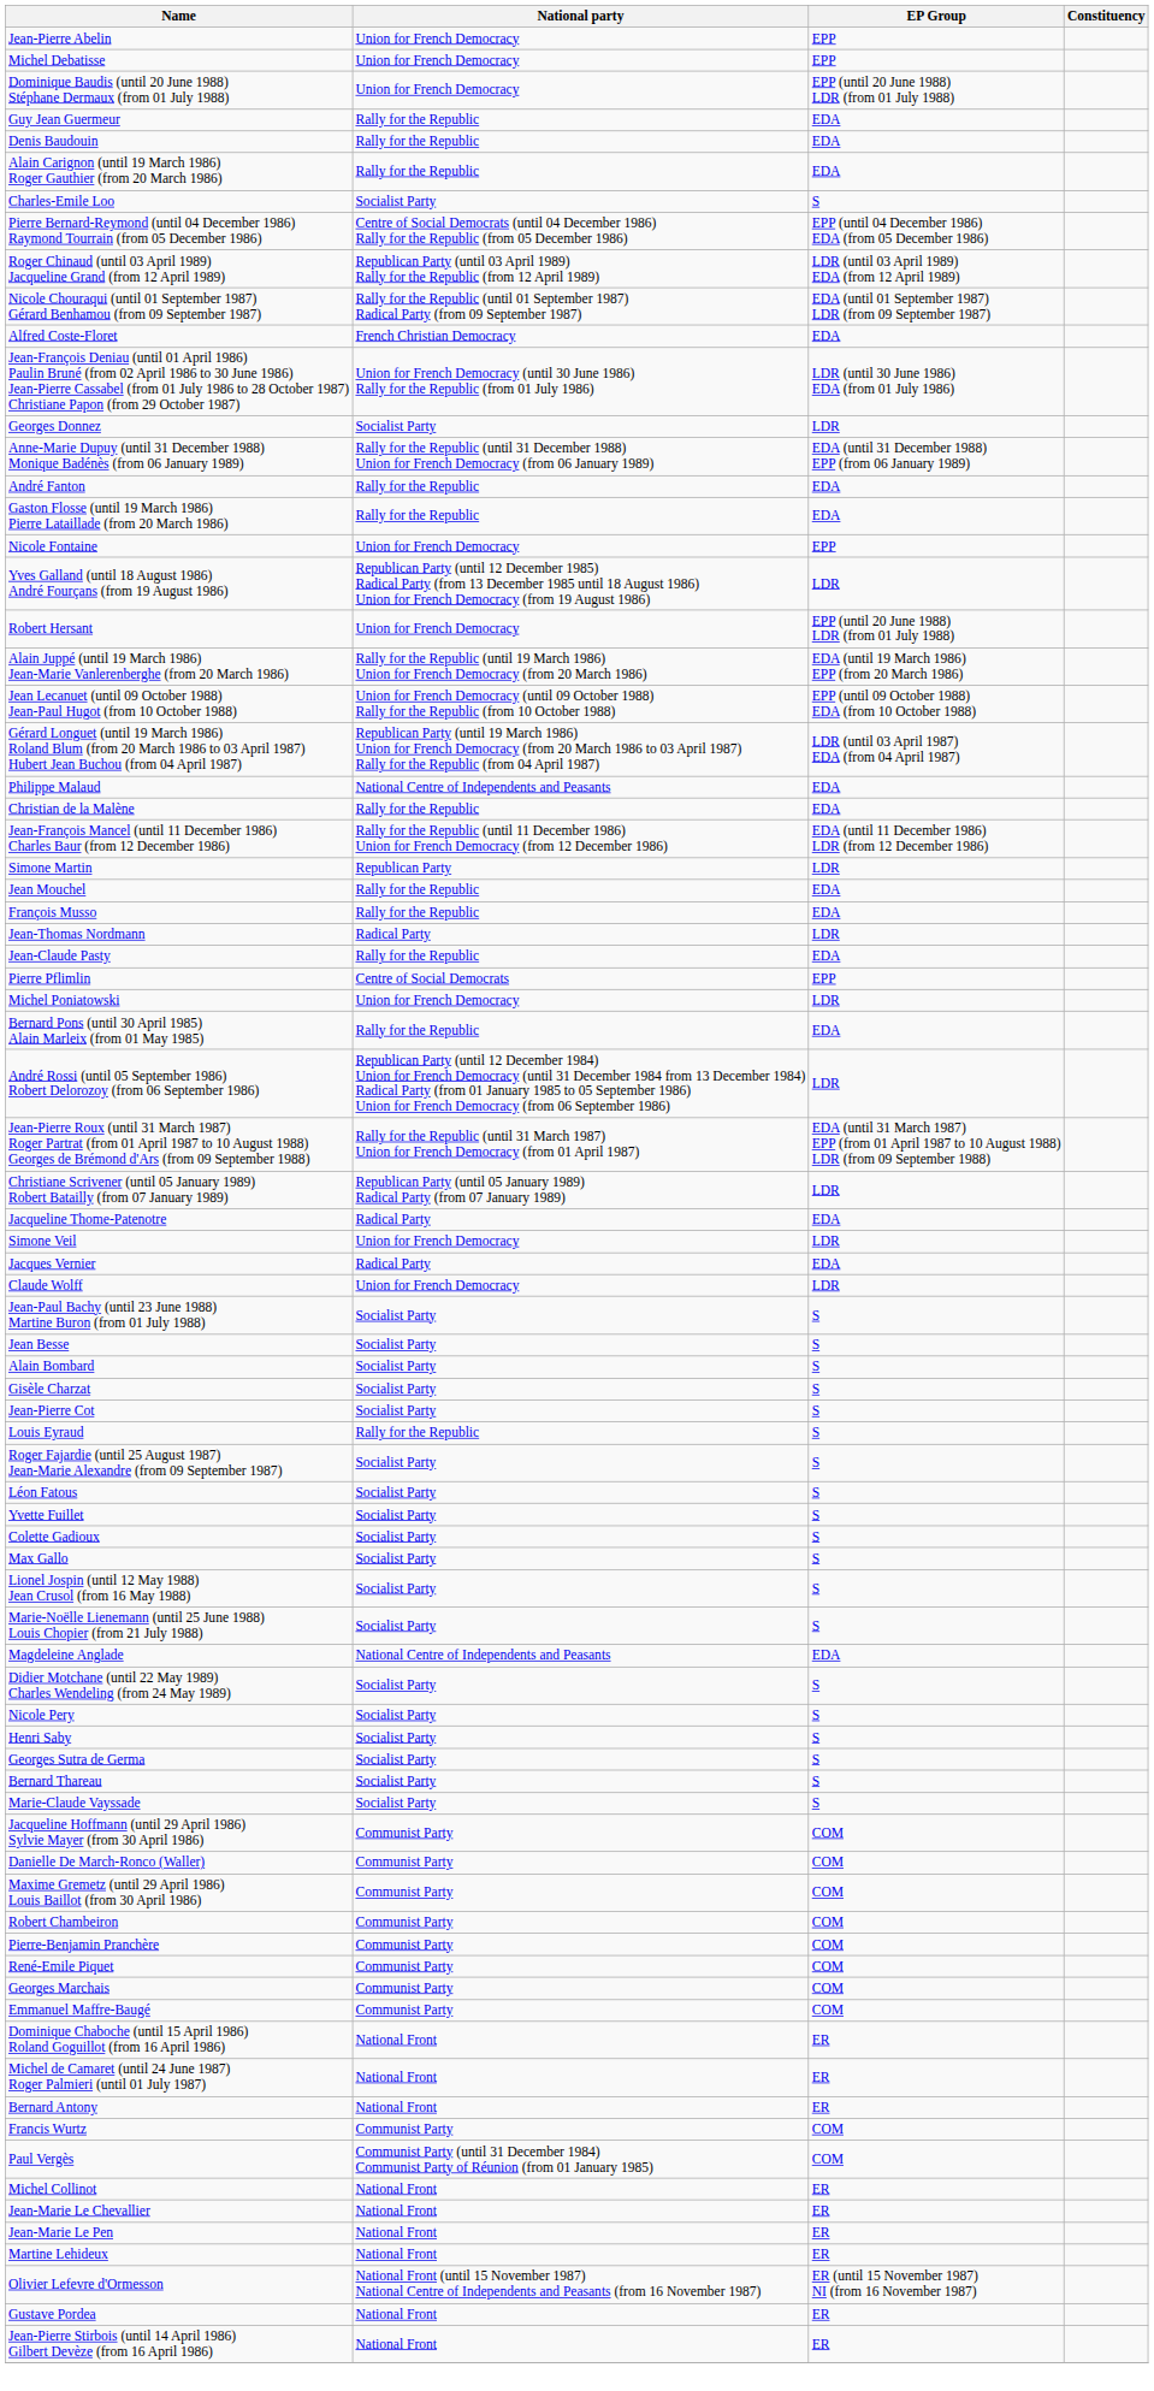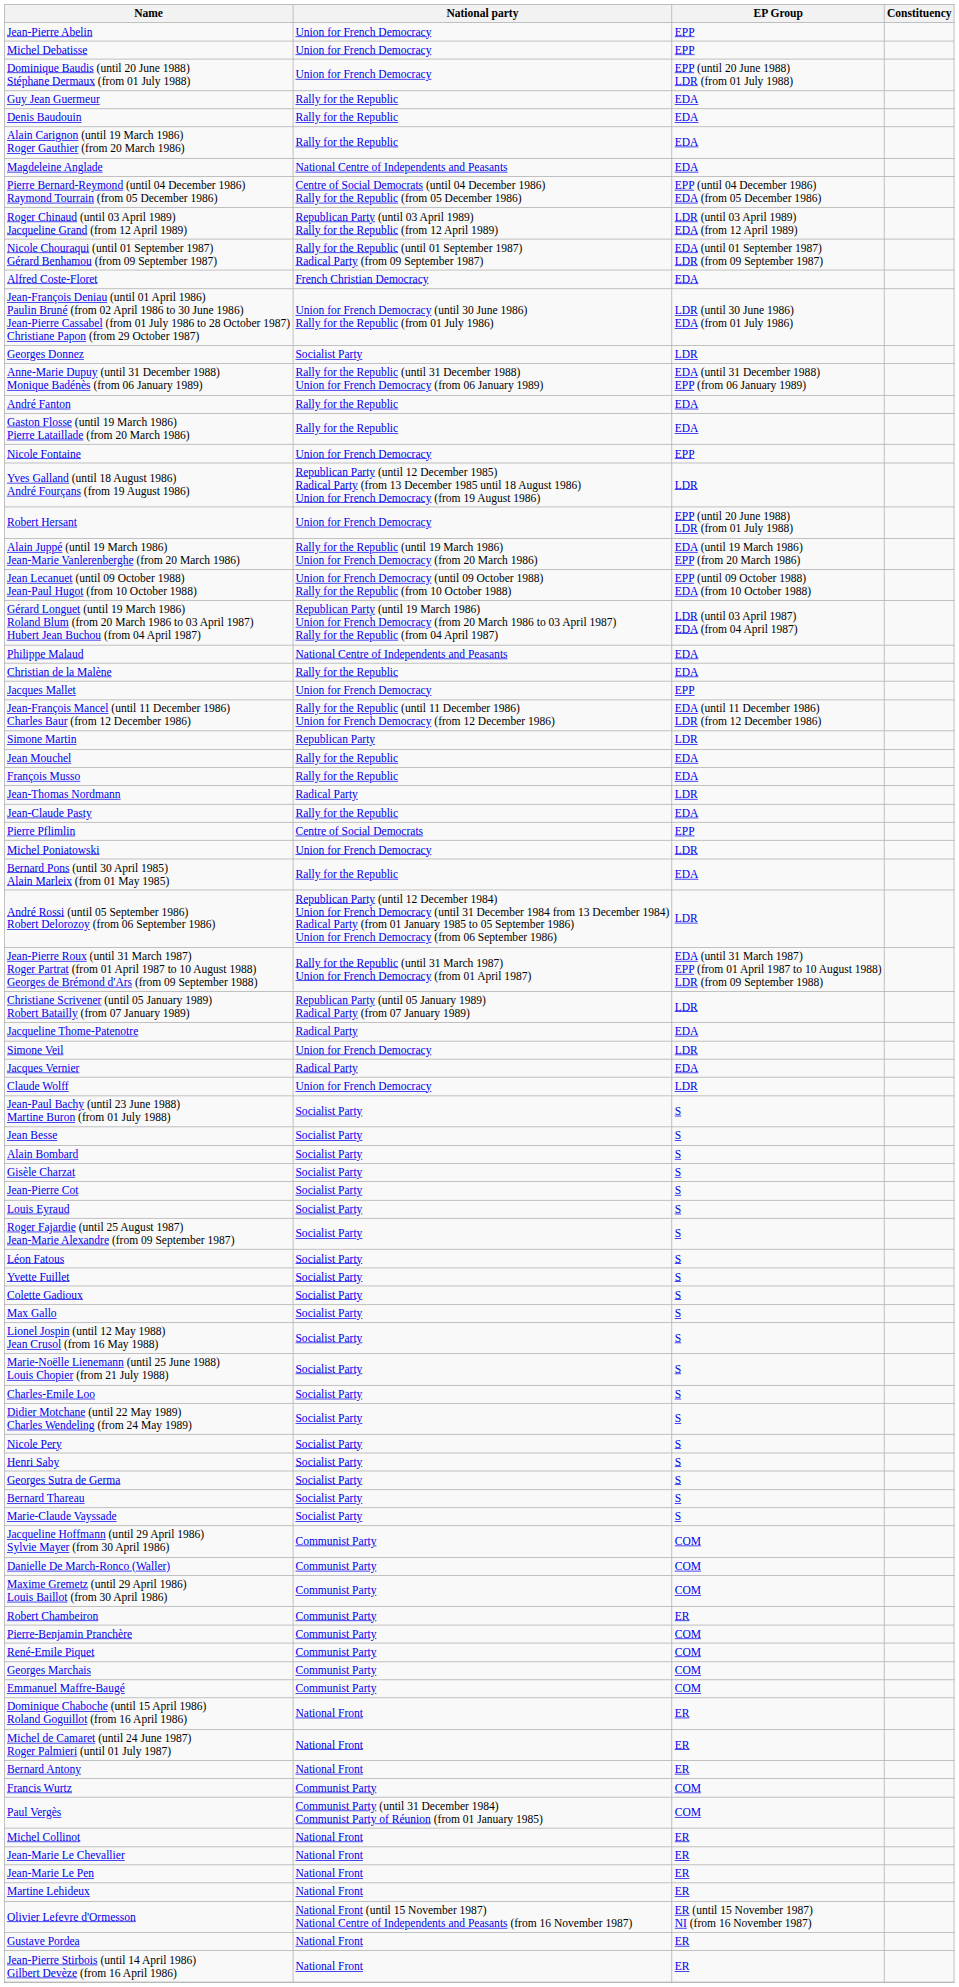 <table class="sortable wikitable">
 <tr>
 <th>Name</th>
 <th>National party</th>
 <th>EP Group</th>
 <th>Constituency</th>
 </tr>
 <tr>
 <td><a href='#'>Jean-Pierre Abelin</a></td>
 <td> <a href='#'>Union for French Democracy</a></td>
 <td> <a href='#'>EPP</a></td>
 <td></td>
 </tr>
 <tr>
 <td><a href='#'>Michel Debatisse</a></td>
 <td> <a href='#'>Union for French Democracy</a></td>
 <td> <a href='#'>EPP</a></td>
 <td></td>
 </tr>
 <tr>
 <td><a href='#'>Dominique Baudis</a> (until 20 June 1988)<br><a href='#'>Stéphane Dermaux</a> (from 01 July 1988)</td>
 <td> <a href='#'>Union for French Democracy</a></td>
 <td> <a href='#'>EPP</a> (until 20 June 1988)<br> <a href='#'>LDR</a> (from 01 July 1988)</td>
 <td></td>
 </tr>
 <tr>
 <td><a href='#'>Guy Jean Guermeur</a></td>
 <td> <a href='#'>Rally for the Republic</a></td>
 <td> <a href='#'>EDA</a></td>
 <td></td>
 </tr>
 <tr>
 <td><a href='#'>Denis Baudouin</a></td>
 <td> <a href='#'>Rally for the Republic</a></td>
 <td> <a href='#'>EDA</a></td>
 <td></td>
 </tr>
 <tr>
 <td><a href='#'>Alain Carignon</a> (until 19 March 1986)<br><a href='#'>Roger Gauthier</a> (from 20 March 1986)</td>
 <td> <a href='#'>Rally for the Republic</a></td>
 <td> <a href='#'>EDA</a></td>
 <td></td>
 </tr>
 <tr>
-<td><a href='#'>Charles-Emile Loo</a></td>
-<td> <a href='#'>Socialist Party</a></td>
-<td> <a href='#'>S</a></td>
+<td><a href='#'>Magdeleine Anglade</a></td>
+<td> <a href='#'>National Centre of Independents and Peasants</a></td>
+<td> <a href='#'>EDA</a></td>
 <td></td>
 </tr>
 <tr>
 <td><a href='#'>Pierre Bernard-Reymond</a> (until 04 December 1986)<br><a href='#'>Raymond Tourrain</a> (from 05 December 1986)</td>
 <td> <a href='#'>Centre of Social Democrats</a> (until 04 December 1986)<br> <a href='#'>Rally for the Republic</a> (from 05 December 1986)</td>
 <td> <a href='#'>EPP</a> (until 04 December 1986)<br> <a href='#'>EDA</a> (from 05 December 1986)</td>
 <td></td>
 </tr>
 <tr>
 <td><a href='#'>Roger Chinaud</a> (until 03 April 1989)<br><a href='#'>Jacqueline Grand</a> (from 12 April 1989)</td>
 <td> <a href='#'>Republican Party</a> (until 03 April 1989)<br> <a href='#'>Rally for the Republic</a> (from 12 April 1989)</td>
 <td> <a href='#'>LDR</a> (until 03 April 1989)<br> <a href='#'>EDA</a> (from 12 April 1989)</td>
 <td></td>
 </tr>
 <tr>
 <td><a href='#'>Nicole Chouraqui</a> (until 01 September 1987)<br><a href='#'>Gérard Benhamou</a> (from 09 September 1987)</td>
 <td> <a href='#'>Rally for the Republic</a> (until 01 September 1987)<br> <a href='#'>Radical Party</a> (from 09 September 1987)</td>
 <td> <a href='#'>EDA</a> (until 01 September 1987)<br> <a href='#'>LDR</a> (from 09 September 1987)</td>
 <td></td>
 </tr>
 <tr>
 <td><a href='#'>Alfred Coste-Floret</a></td>
 <td> <a href='#'>French Christian Democracy</a></td>
 <td> <a href='#'>EDA</a></td>
 <td></td>
 </tr>
 <tr>
 <td><a href='#'>Jean-François Deniau</a> (until 01 April 1986)<br><a href='#'>Paulin Bruné</a> (from 02 April 1986 to 30 June 1986)<br><a href='#'>Jean-Pierre Cassabel</a> (from 01 July 1986 to 28 October 1987)<br><a href='#'>Christiane Papon</a> (from 29 October 1987)</td>
 <td> <a href='#'>Union for French Democracy</a> (until 30 June 1986)<br> <a href='#'>Rally for the Republic</a> (from 01 July 1986)</td>
 <td> <a href='#'>LDR</a> (until 30 June 1986)<br> <a href='#'>EDA</a> (from 01 July 1986)</td>
 <td></td>
 </tr>
 <tr>
 <td><a href='#'>Georges Donnez</a></td>
 <td> <a href='#'>Socialist Party</a></td>
 <td> <a href='#'>LDR</a></td>
 <td></td>
 </tr>
 <tr>
 <td><a href='#'>Anne-Marie Dupuy</a> (until 31 December 1988)<br><a href='#'>Monique Badénès</a> (from 06 January 1989)</td>
 <td> <a href='#'>Rally for the Republic</a> (until 31 December 1988)<br> <a href='#'>Union for French Democracy</a> (from 06 January 1989)</td>
 <td> <a href='#'>EDA</a> (until 31 December 1988)<br> <a href='#'>EPP</a> (from 06 January 1989)</td>
 <td></td>
 </tr>
 <tr>
 <td><a href='#'>André Fanton</a></td>
 <td> <a href='#'>Rally for the Republic</a></td>
 <td> <a href='#'>EDA</a></td>
 <td></td>
 </tr>
 <tr>
 <td><a href='#'>Gaston Flosse</a> (until 19 March 1986)<br><a href='#'>Pierre Lataillade</a> (from 20 March 1986)</td>
 <td> <a href='#'>Rally for the Republic</a></td>
 <td> <a href='#'>EDA</a></td>
 <td></td>
 </tr>
 <tr>
 <td><a href='#'>Nicole Fontaine</a></td>
 <td> <a href='#'>Union for French Democracy</a></td>
 <td> <a href='#'>EPP</a></td>
 <td></td>
 </tr>
 <tr>
 <td><a href='#'>Yves Galland</a> (until 18 August 1986)<br><a href='#'>André Fourçans</a> (from 19 August 1986)</td>
 <td> <a href='#'>Republican Party</a> (until 12 December 1985)<br> <a href='#'>Radical Party</a> (from 13 December 1985 until 18 August 1986)<br> <a href='#'>Union for French Democracy</a> (from 19 August 1986)</td>
 <td> <a href='#'>LDR</a></td>
 <td></td>
 </tr>
 <tr>
 <td><a href='#'>Robert Hersant</a></td>
 <td> <a href='#'>Union for French Democracy</a></td>
 <td> <a href='#'>EPP</a> (until 20 June 1988)<br> <a href='#'>LDR</a> (from 01 July 1988)</td>
 <td></td>
 </tr>
 <tr>
 <td><a href='#'>Alain Juppé</a> (until 19 March 1986)<br><a href='#'>Jean-Marie Vanlerenberghe</a> (from 20 March 1986)</td>
 <td> <a href='#'>Rally for the Republic</a> (until 19 March 1986)<br> <a href='#'>Union for French Democracy</a> (from 20 March 1986)</td>
 <td> <a href='#'>EDA</a> (until 19 March 1986)<br> <a href='#'>EPP</a> (from 20 March 1986)</td>
 <td></td>
 </tr>
 <tr>
 <td><a href='#'>Jean Lecanuet</a> (until 09 October 1988)<br><a href='#'>Jean-Paul Hugot</a> (from 10 October 1988)</td>
 <td> <a href='#'>Union for French Democracy</a> (until 09 October 1988)<br> <a href='#'>Rally for the Republic</a> (from 10 October 1988)</td>
 <td> <a href='#'>EPP</a> (until 09 October 1988)<br> <a href='#'>EDA</a> (from 10 October 1988)</td>
 <td></td>
 </tr>
 <tr>
 <td><a href='#'>Gérard Longuet</a> (until 19 March 1986)<br><a href='#'>Roland Blum</a> (from 20 March 1986 to 03 April 1987)<br><a href='#'>Hubert Jean Buchou</a> (from 04 April 1987)</td>
 <td> <a href='#'>Republican Party</a> (until 19 March 1986)<br> <a href='#'>Union for French Democracy</a> (from 20 March 1986 to 03 April 1987)<br> <a href='#'>Rally for the Republic</a> (from 04 April 1987)</td>
 <td> <a href='#'>LDR</a> (until 03 April 1987)<br> <a href='#'>EDA</a> (from 04 April 1987)</td>
 <td></td>
 </tr>
 <tr>
 <td><a href='#'>Philippe Malaud</a></td>
 <td> <a href='#'>National Centre of Independents and Peasants</a></td>
 <td> <a href='#'>EDA</a></td>
 <td></td>
 </tr>
 <tr>
 <td><a href='#'>Christian de la Malène</a></td>
 <td> <a href='#'>Rally for the Republic</a></td>
 <td> <a href='#'>EDA</a></td>
+<td></td>
+</tr>
+<tr>
+<td><a href='#'>Jacques Mallet</a></td>
+<td> <a href='#'>Union for French Democracy</a></td>
+<td> <a href='#'>EPP</a></td>
 <td></td>
 </tr>
 <tr>
 <td><a href='#'>Jean-François Mancel</a> (until 11 December 1986)<br><a href='#'>Charles Baur</a> (from 12 December 1986)</td>
 <td> <a href='#'>Rally for the Republic</a> (until 11 December 1986)<br> <a href='#'>Union for French Democracy</a> (from 12 December 1986)</td>
 <td> <a href='#'>EDA</a> (until 11 December 1986)<br> <a href='#'>LDR</a> (from 12 December 1986)</td>
 <td></td>
 </tr>
 <tr>
 <td><a href='#'>Simone Martin</a></td>
 <td> <a href='#'>Republican Party</a></td>
 <td> <a href='#'>LDR</a></td>
 <td></td>
 </tr>
 <tr>
 <td><a href='#'>Jean Mouchel</a></td>
 <td> <a href='#'>Rally for the Republic</a></td>
 <td> <a href='#'>EDA</a></td>
 <td></td>
 </tr>
 <tr>
 <td><a href='#'>François Musso</a></td>
 <td> <a href='#'>Rally for the Republic</a></td>
 <td> <a href='#'>EDA</a></td>
 <td></td>
 </tr>
 <tr>
 <td><a href='#'>Jean-Thomas Nordmann</a></td>
 <td> <a href='#'>Radical Party</a></td>
 <td> <a href='#'>LDR</a></td>
 <td></td>
 </tr>
 <tr>
 <td><a href='#'>Jean-Claude Pasty</a></td>
 <td> <a href='#'>Rally for the Republic</a></td>
 <td> <a href='#'>EDA</a></td>
 <td></td>
 </tr>
 <tr>
 <td><a href='#'>Pierre Pflimlin</a></td>
 <td> <a href='#'>Centre of Social Democrats</a></td>
 <td> <a href='#'>EPP</a></td>
 <td></td>
 </tr>
 <tr>
 <td><a href='#'>Michel Poniatowski</a></td>
 <td> <a href='#'>Union for French Democracy</a></td>
 <td> <a href='#'>LDR</a></td>
 <td></td>
 </tr>
 <tr>
 <td><a href='#'>Bernard Pons</a> (until 30 April 1985)<br><a href='#'>Alain Marleix</a> (from 01 May 1985)</td>
 <td> <a href='#'>Rally for the Republic</a></td>
 <td> <a href='#'>EDA</a></td>
 <td></td>
 </tr>
 <tr>
 <td><a href='#'>André Rossi</a> (until 05 September 1986)<br><a href='#'>Robert Delorozoy</a> (from 06 September 1986)</td>
 <td> <a href='#'>Republican Party</a> (until 12 December 1984)<br> <a href='#'>Union for French Democracy</a> (until 31 December 1984 from 13 December 1984)<br> <a href='#'>Radical Party</a> (from 01 January 1985 to 05 September 1986)<br> <a href='#'>Union for French Democracy</a> (from 06 September 1986)</td>
 <td> <a href='#'>LDR</a></td>
 <td></td>
 </tr>
 <tr>
 <td><a href='#'>Jean-Pierre Roux</a> (until 31 March 1987)<br><a href='#'>Roger Partrat</a> (from 01 April 1987 to 10 August 1988)<br><a href='#'>Georges de Brémond d'Ars</a> (from 09 September 1988)</td>
 <td> <a href='#'>Rally for the Republic</a> (until 31 March 1987)<br> <a href='#'>Union for French Democracy</a> (from 01 April 1987)</td>
 <td> <a href='#'>EDA</a> (until 31 March 1987)<br> <a href='#'>EPP</a> (from 01 April 1987 to 10 August 1988)<br> <a href='#'>LDR</a> (from 09 September 1988)</td>
 <td></td>
 </tr>
 <tr>
 <td><a href='#'>Christiane Scrivener</a> (until 05 January 1989)<br><a href='#'>Robert Batailly</a> (from 07 January 1989)</td>
 <td> <a href='#'>Republican Party</a> (until 05 January 1989)<br> <a href='#'>Radical Party</a> (from 07 January 1989)</td>
 <td> <a href='#'>LDR</a></td>
 <td></td>
 </tr>
 <tr>
 <td><a href='#'>Jacqueline Thome-Patenotre</a></td>
 <td> <a href='#'>Radical Party</a></td>
 <td> <a href='#'>EDA</a></td>
 <td></td>
 </tr>
 <tr>
 <td><a href='#'>Simone Veil</a></td>
 <td> <a href='#'>Union for French Democracy</a></td>
 <td> <a href='#'>LDR</a></td>
 <td></td>
 </tr>
 <tr>
 <td><a href='#'>Jacques Vernier</a></td>
 <td> <a href='#'>Radical Party</a></td>
 <td> <a href='#'>EDA</a></td>
 <td></td>
 </tr>
 <tr>
 <td><a href='#'>Claude Wolff</a></td>
 <td> <a href='#'>Union for French Democracy</a></td>
 <td> <a href='#'>LDR</a></td>
 <td></td>
 </tr>
 <tr>
 <td><a href='#'>Jean-Paul Bachy</a> (until 23 June 1988)<br><a href='#'>Martine Buron</a> (from 01 July 1988)</td>
 <td> <a href='#'>Socialist Party</a></td>
 <td> <a href='#'>S</a></td>
 <td></td>
 </tr>
 <tr>
 <td><a href='#'>Jean Besse</a></td>
 <td> <a href='#'>Socialist Party</a></td>
 <td> <a href='#'>S</a></td>
 <td></td>
 </tr>
 <tr>
 <td><a href='#'>Alain Bombard</a></td>
 <td> <a href='#'>Socialist Party</a></td>
 <td> <a href='#'>S</a></td>
 <td></td>
 </tr>
 <tr>
 <td><a href='#'>Gisèle Charzat</a></td>
 <td> <a href='#'>Socialist Party</a></td>
 <td> <a href='#'>S</a></td>
 <td></td>
 </tr>
 <tr>
 <td><a href='#'>Jean-Pierre Cot</a></td>
 <td> <a href='#'>Socialist Party</a></td>
 <td> <a href='#'>S</a></td>
 <td></td>
 </tr>
 <tr>
 <td><a href='#'>Louis Eyraud</a></td>
-<td> <a href='#'>Rally for the Republic</a></td>
+<td> <a href='#'>Socialist Party</a></td>
 <td> <a href='#'>S</a></td>
 <td></td>
 </tr>
 <tr>
 <td><a href='#'>Roger Fajardie</a> (until 25 August 1987)<br><a href='#'>Jean-Marie Alexandre</a> (from 09 September 1987)</td>
 <td> <a href='#'>Socialist Party</a></td>
 <td> <a href='#'>S</a></td>
 <td></td>
 </tr>
 <tr>
 <td><a href='#'>Léon Fatous</a></td>
 <td> <a href='#'>Socialist Party</a></td>
 <td> <a href='#'>S</a></td>
 <td></td>
 </tr>
 <tr>
 <td><a href='#'>Yvette Fuillet</a></td>
 <td> <a href='#'>Socialist Party</a></td>
 <td> <a href='#'>S</a></td>
 <td></td>
 </tr>
 <tr>
 <td><a href='#'>Colette Gadioux</a></td>
 <td> <a href='#'>Socialist Party</a></td>
 <td> <a href='#'>S</a></td>
 <td></td>
 </tr>
 <tr>
 <td><a href='#'>Max Gallo</a></td>
 <td> <a href='#'>Socialist Party</a></td>
 <td> <a href='#'>S</a></td>
 <td></td>
 </tr>
 <tr>
 <td><a href='#'>Lionel Jospin</a> (until 12 May 1988)<br><a href='#'>Jean Crusol</a> (from 16 May 1988)</td>
 <td> <a href='#'>Socialist Party</a></td>
 <td> <a href='#'>S</a></td>
 <td></td>
 </tr>
 <tr>
 <td><a href='#'>Marie-Noëlle Lienemann</a> (until 25 June 1988)<br><a href='#'>Louis Chopier</a> (from 21 July 1988)</td>
 <td> <a href='#'>Socialist Party</a></td>
 <td> <a href='#'>S</a></td>
 <td></td>
 </tr>
 <tr>
-<td><a href='#'>Magdeleine Anglade</a></td>
-<td> <a href='#'>National Centre of Independents and Peasants</a></td>
-<td> <a href='#'>EDA</a></td>
+<td><a href='#'>Charles-Emile Loo</a></td>
+<td> <a href='#'>Socialist Party</a></td>
+<td> <a href='#'>S</a></td>
 <td></td>
 </tr>
 <tr>
 <td><a href='#'>Didier Motchane</a> (until 22 May 1989)<br><a href='#'>Charles Wendeling</a> (from 24 May 1989)</td>
 <td> <a href='#'>Socialist Party</a></td>
 <td> <a href='#'>S</a></td>
 <td></td>
 </tr>
 <tr>
 <td><a href='#'>Nicole Pery</a></td>
 <td> <a href='#'>Socialist Party</a></td>
 <td> <a href='#'>S</a></td>
 <td></td>
 </tr>
 <tr>
 <td><a href='#'>Henri Saby</a></td>
 <td> <a href='#'>Socialist Party</a></td>
 <td> <a href='#'>S</a></td>
 <td></td>
 </tr>
 <tr>
 <td><a href='#'>Georges Sutra de Germa</a></td>
 <td> <a href='#'>Socialist Party</a></td>
 <td> <a href='#'>S</a></td>
 <td></td>
 </tr>
 <tr>
 <td><a href='#'>Bernard Thareau</a></td>
 <td> <a href='#'>Socialist Party</a></td>
 <td> <a href='#'>S</a></td>
 <td></td>
 </tr>
 <tr>
 <td><a href='#'>Marie-Claude Vayssade</a></td>
 <td> <a href='#'>Socialist Party</a></td>
 <td> <a href='#'>S</a></td>
 <td></td>
 </tr>
 <tr>
 <td><a href='#'>Jacqueline Hoffmann</a> (until 29 April 1986)<br><a href='#'>Sylvie Mayer</a> (from 30 April 1986)</td>
 <td> <a href='#'>Communist Party</a></td>
 <td> <a href='#'>COM</a></td>
 <td></td>
 </tr>
 <tr>
 <td><a href='#'>Danielle De March-Ronco (Waller)</a></td>
 <td> <a href='#'>Communist Party</a></td>
 <td> <a href='#'>COM</a></td>
 <td></td>
 </tr>
 <tr>
 <td><a href='#'>Maxime Gremetz</a> (until 29 April 1986)<br><a href='#'>Louis Baillot</a> (from 30 April 1986)</td>
 <td> <a href='#'>Communist Party</a></td>
 <td> <a href='#'>COM</a></td>
 <td></td>
 </tr>
 <tr>
 <td><a href='#'>Robert Chambeiron</a></td>
 <td> <a href='#'>Communist Party</a></td>
-<td> <a href='#'>COM</a></td>
+<td> <a href='#'>ER</a></td>
 <td></td>
 </tr>
 <tr>
 <td><a href='#'>Pierre-Benjamin Pranchère</a></td>
 <td> <a href='#'>Communist Party</a></td>
 <td> <a href='#'>COM</a></td>
 <td></td>
 </tr>
 <tr>
 <td><a href='#'>René-Emile Piquet</a></td>
 <td> <a href='#'>Communist Party</a></td>
 <td> <a href='#'>COM</a></td>
 <td></td>
 </tr>
 <tr>
 <td><a href='#'>Georges Marchais</a></td>
 <td> <a href='#'>Communist Party</a></td>
 <td> <a href='#'>COM</a></td>
 <td></td>
 </tr>
 <tr>
 <td><a href='#'>Emmanuel Maffre-Baugé</a></td>
 <td> <a href='#'>Communist Party</a></td>
 <td> <a href='#'>COM</a></td>
 <td></td>
 </tr>
 <tr>
 <td><a href='#'>Dominique Chaboche</a> (until 15 April 1986)<br><a href='#'>Roland Goguillot</a> (from 16 April 1986)</td>
 <td> <a href='#'>National Front</a></td>
 <td> <a href='#'>ER</a></td>
 <td></td>
 </tr>
 <tr>
 <td><a href='#'>Michel de Camaret</a> (until 24 June 1987)<br><a href='#'>Roger Palmieri</a> (until 01 July 1987)</td>
 <td> <a href='#'>National Front</a></td>
 <td> <a href='#'>ER</a></td>
 <td></td>
 </tr>
 <tr>
 <td><a href='#'>Bernard Antony</a></td>
 <td> <a href='#'>National Front</a></td>
 <td> <a href='#'>ER</a></td>
 <td></td>
 </tr>
 <tr>
 <td><a href='#'>Francis Wurtz</a></td>
 <td> <a href='#'>Communist Party</a></td>
 <td> <a href='#'>COM</a></td>
 <td></td>
 </tr>
 <tr>
 <td><a href='#'>Paul Vergès</a></td>
 <td> <a href='#'>Communist Party</a> (until 31 December 1984)<br> <a href='#'>Communist Party of Réunion</a> (from 01 January 1985)</td>
 <td> <a href='#'>COM</a></td>
 <td></td>
 </tr>
 <tr>
 <td><a href='#'>Michel Collinot</a></td>
 <td> <a href='#'>National Front</a></td>
 <td> <a href='#'>ER</a></td>
 <td></td>
 </tr>
 <tr>
 <td><a href='#'>Jean-Marie Le Chevallier</a></td>
 <td> <a href='#'>National Front</a></td>
 <td> <a href='#'>ER</a></td>
 <td></td>
 </tr>
 <tr>
 <td><a href='#'>Jean-Marie Le Pen</a></td>
 <td> <a href='#'>National Front</a></td>
 <td> <a href='#'>ER</a></td>
 <td></td>
 </tr>
 <tr>
 <td><a href='#'>Martine Lehideux</a></td>
 <td> <a href='#'>National Front</a></td>
 <td> <a href='#'>ER</a></td>
 <td></td>
 </tr>
 <tr>
 <td><a href='#'>Olivier Lefevre d'Ormesson</a></td>
 <td> <a href='#'>National Front</a> (until 15 November 1987)<br> <a href='#'>National Centre of Independents and Peasants</a> (from 16 November 1987)</td>
 <td> <a href='#'>ER</a> (until 15 November 1987)<br> <a href='#'>NI</a> (from 16 November 1987)</td>
 <td></td>
 </tr>
 <tr>
 <td><a href='#'>Gustave Pordea</a></td>
 <td> <a href='#'>National Front</a></td>
 <td> <a href='#'>ER</a></td>
 <td></td>
 </tr>
 <tr>
 <td><a href='#'>Jean-Pierre Stirbois</a> (until 14 April 1986)<br><a href='#'>Gilbert Devèze</a> (from 16 April 1986)</td>
 <td> <a href='#'>National Front</a></td>
 <td> <a href='#'>ER</a></td>
 <td></td>
 </tr>
 <tr>
 </tr>
 </table>
